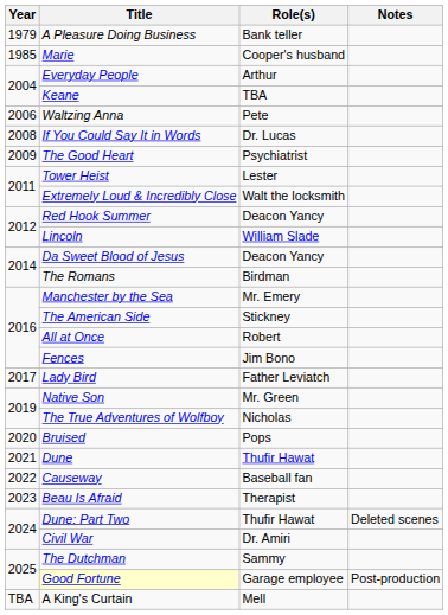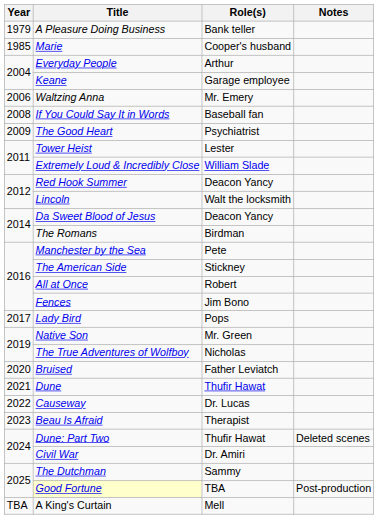 <table class="wikitable sortable">
 <tr>
 <th>Year</th>
 <th>Title</th>
 <th>Role(s)</th>
 <th class=unsortable>Notes</th>
 </tr>
 <tr>
 <td>1979</td>
 <td><em>A Pleasure Doing Business</em></td>
 <td>Bank teller</td>
 <td></td>
 </tr>
 <tr>
 <td>1985</td>
 <td><em><a href='#'>Marie</a></em></td>
 <td>Cooper's husband</td>
 <td></td>
 </tr>
 <tr>
 <td rowspan=2>2004</td>
 <td><em><a href='#'>Everyday People</a></em></td>
 <td>Arthur</td>
 <td></td>
 </tr>
 <tr>
 <td><em><a href='#'>Keane</a></em></td>
-<td>TBA</td>
+<td>Garage employee</td>
 <td></td>
 </tr>
 <tr>
 <td>2006</td>
 <td><em>Waltzing Anna</em></td>
-<td>Pete</td>
+<td>Mr. Emery</td>
 <td></td>
 </tr>
 <tr>
 <td>2008</td>
 <td><em><a href='#'>If You Could Say It in Words</a></em></td>
-<td>Dr. Lucas</td>
+<td>Baseball fan</td>
 <td></td>
 </tr>
 <tr>
 <td>2009</td>
 <td><em><a href='#'>The Good Heart</a></em></td>
 <td>Psychiatrist</td>
 <td></td>
 </tr>
 <tr>
 <td rowspan=2>2011</td>
 <td><em><a href='#'>Tower Heist</a></em></td>
 <td>Lester</td>
 <td></td>
 </tr>
 <tr>
 <td><em><a href='#'>Extremely Loud & Incredibly Close</a></em></td>
-<td>Walt the locksmith</td>
+<td><a href='#'>William Slade</a></td>
 <td></td>
 </tr>
 <tr>
 <td rowspan=2>2012</td>
 <td><em><a href='#'>Red Hook Summer</a></em></td>
 <td>Deacon Yancy</td>
 <td></td>
 </tr>
 <tr>
 <td><em><a href='#'>Lincoln</a></em></td>
-<td><a href='#'>William Slade</a></td>
+<td>Walt the locksmith</td>
 <td></td>
 </tr>
 <tr>
 <td rowspan=2>2014</td>
 <td><em><a href='#'>Da Sweet Blood of Jesus</a></em></td>
 <td>Deacon Yancy</td>
 <td></td>
 </tr>
 <tr>
 <td><em>The Romans</em></td>
 <td>Birdman</td>
 <td></td>
 </tr>
 <tr>
 <td rowspan=4>2016</td>
 <td><em><a href='#'>Manchester by the Sea</a></em></td>
-<td>Mr. Emery</td>
+<td>Pete</td>
 <td></td>
 </tr>
 <tr>
 <td><em><a href='#'>The American Side</a></em></td>
 <td>Stickney</td>
 <td></td>
 </tr>
 <tr>
 <td><em><a href='#'>All at Once</a></em></td>
 <td>Robert</td>
 <td></td>
 </tr>
 <tr>
 <td><em><a href='#'>Fences</a></em></td>
 <td>Jim Bono</td>
 <td></td>
 </tr>
 <tr>
 <td>2017</td>
 <td><em><a href='#'>Lady Bird</a></em></td>
-<td>Father Leviatch</td>
+<td>Pops</td>
 <td></td>
 </tr>
 <tr>
 <td rowspan=2>2019</td>
 <td><em><a href='#'>Native Son</a></em></td>
 <td>Mr. Green</td>
 <td></td>
 </tr>
 <tr>
 <td><em><a href='#'>The True Adventures of Wolfboy</a></em></td>
 <td>Nicholas</td>
 <td></td>
 </tr>
 <tr>
 <td>2020</td>
 <td><em><a href='#'>Bruised</a></em></td>
-<td>Pops</td>
+<td>Father Leviatch</td>
 <td></td>
 </tr>
 <tr>
 <td>2021</td>
 <td><em><a href='#'>Dune</a></em></td>
 <td><a href='#'>Thufir Hawat</a></td>
 <td></td>
 </tr>
 <tr>
 <td>2022</td>
 <td><em><a href='#'>Causeway</a></em></td>
-<td>Baseball fan</td>
+<td>Dr. Lucas</td>
 <td></td>
 </tr>
 <tr>
 <td>2023</td>
 <td><em><a href='#'>Beau Is Afraid</a></em></td>
 <td>Therapist</td>
 <td></td>
 </tr>
 <tr>
 <td rowspan=2>2024</td>
 <td><em><a href='#'>Dune: Part Two</a></em></td>
 <td>Thufir Hawat</td>
 <td>Deleted scenes</td>
 </tr>
 <tr>
 <td><em><a href='#'>Civil War</a></em></td>
 <td>Dr. Amiri</td>
 <td></td>
 </tr>
 <tr>
 <td rowspan="2">2025</td>
 <td><em><a href='#'>The Dutchman</a></em></td>
 <td>Sammy</td>
 <td></td>
 </tr>
 <tr>
 <td style="background:#FFFFCC;"><em><a href='#'>Good Fortune</a></em> </td>
-<td>Garage employee</td>
+<td>TBA</td>
 <td>Post-production</td>
 </tr>
 <tr>
 <td>TBA</td>
 <td>A King's Curtain</td>
 <td>Mell</td>
 <td></td>
 </tr>
 </table>
